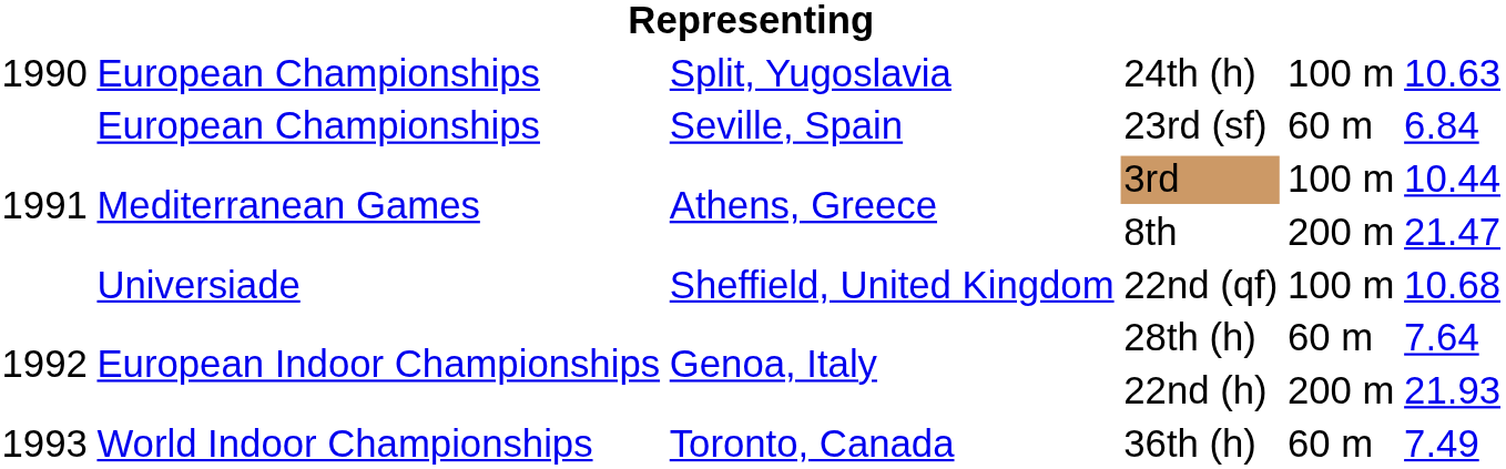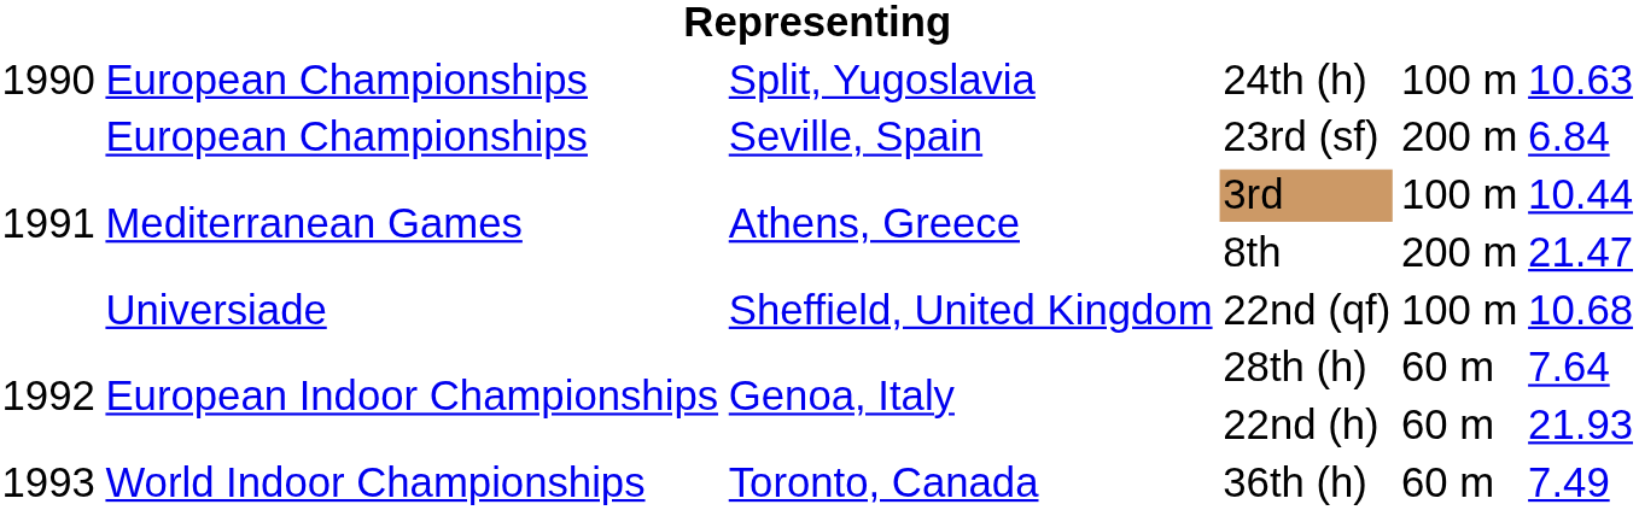 <table>
 <tr>
 <th colspan="6">Representing </th>
 </tr>
 <tr>
 <td>1990</td>
 <td><a href='#'>European Championships</a></td>
 <td><a href='#'>Split, Yugoslavia</a></td>
 <td>24th (h)</td>
 <td>100 m</td>
 <td><a href='#'>10.63</a></td>
 </tr>
 <tr>
 <td rowspan=4>1991</td>
 <td><a href='#'>European Championships</a></td>
 <td><a href='#'>Seville, Spain</a></td>
 <td>23rd (sf)</td>
-<td>60 m</td>
+<td>200 m</td>
 <td><a href='#'>6.84</a></td>
 </tr>
 <tr>
 <td rowspan=2><a href='#'>Mediterranean Games</a></td>
 <td rowspan=2><a href='#'>Athens, Greece</a></td>
 <td bgcolor=cc9966>3rd</td>
 <td>100 m</td>
 <td><a href='#'>10.44</a></td>
 </tr>
 <tr>
 <td>8th</td>
 <td>200 m</td>
 <td><a href='#'>21.47</a></td>
 </tr>
 <tr>
 <td><a href='#'>Universiade</a></td>
 <td><a href='#'>Sheffield, United Kingdom</a></td>
 <td>22nd (qf)</td>
 <td>100 m</td>
 <td><a href='#'>10.68</a></td>
 </tr>
 <tr>
 <td rowspan=2>1992</td>
 <td rowspan=2><a href='#'>European Indoor Championships</a></td>
 <td rowspan=2><a href='#'>Genoa, Italy</a></td>
 <td>28th (h)</td>
 <td>60 m</td>
 <td><a href='#'>7.64</a></td>
 </tr>
 <tr>
 <td>22nd (h)</td>
-<td>200 m</td>
+<td>60 m</td>
 <td><a href='#'>21.93</a></td>
 </tr>
 <tr>
 <td>1993</td>
 <td><a href='#'>World Indoor Championships</a></td>
 <td><a href='#'>Toronto, Canada</a></td>
 <td>36th (h)</td>
 <td>60 m</td>
 <td><a href='#'>7.49</a></td>
 </tr>
 </table>
